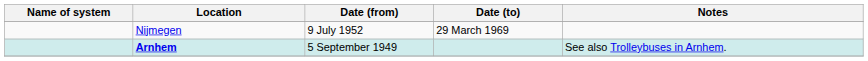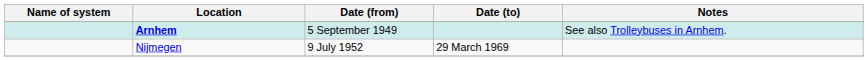 <table class="wikitable" width=100%>
 <tr>
 <th width=15%>Name of system</th>
 <th width=20%>Location</th>
 <th width=15%>Date (from)</th>
 <th width=15%>Date (to)</th>
 <th width=35%>Notes</th>
 </tr>
 <tr>
 </tr>
-<tr>
-<td> </td>
-<td><a href='#'>Nijmegen</a></td>
-<td>9 July 1952</td>
-<td>29 March 1969</td>
-<td> </td>
-</tr>
 <tr style="background:#CFECEC">
 <td> </td>
 <td><strong><a href='#'>Arnhem</a></strong></td>
 <td>5 September 1949</td>
 <td> </td>
 <td>See also <a href='#'>Trolleybuses in Arnhem</a>.</td>
 </tr>
 <tr>
+<td> </td>
+<td><a href='#'>Nijmegen</a></td>
+<td>9 July 1952</td>
+<td>29 March 1969</td>
+<td> </td>
+</tr>
+<tr>
 </tr>
 </table>
